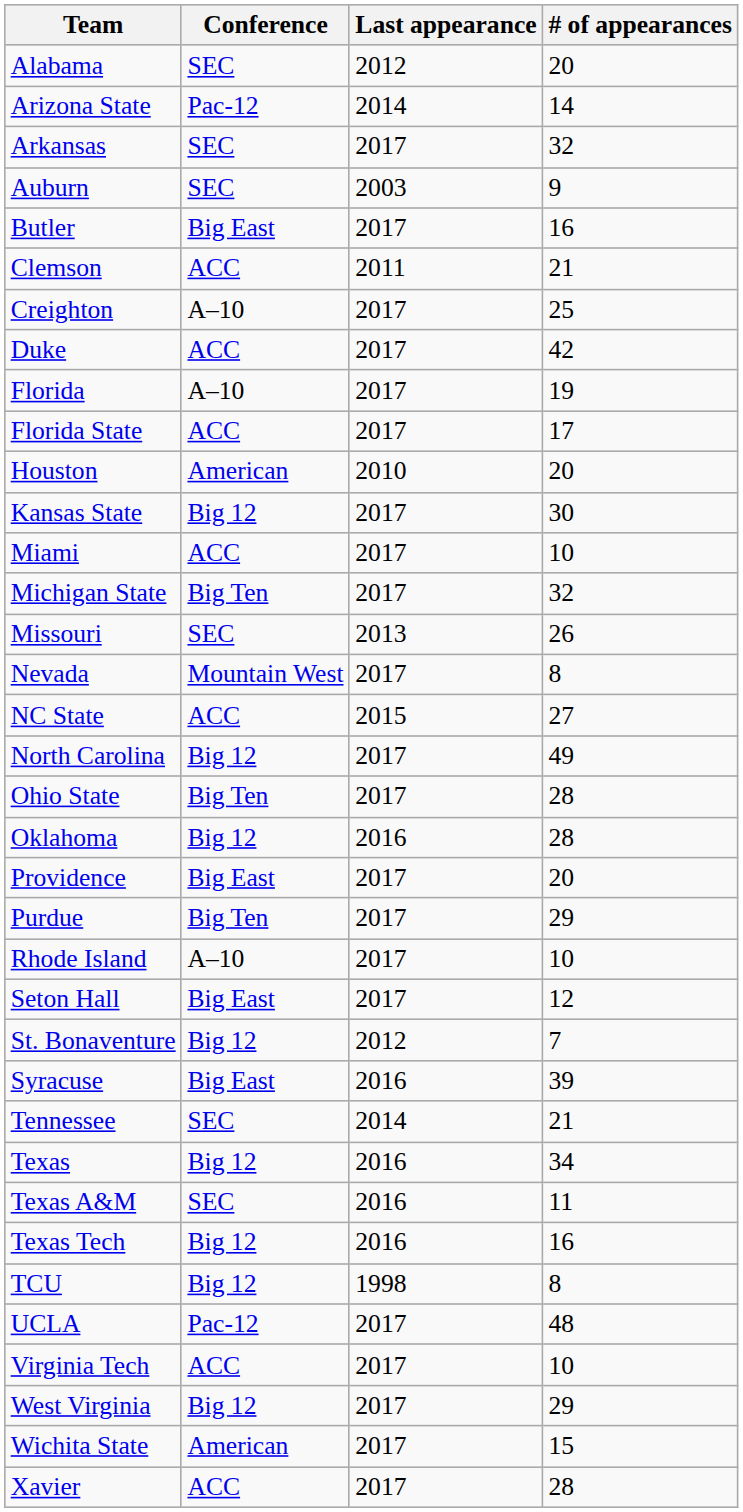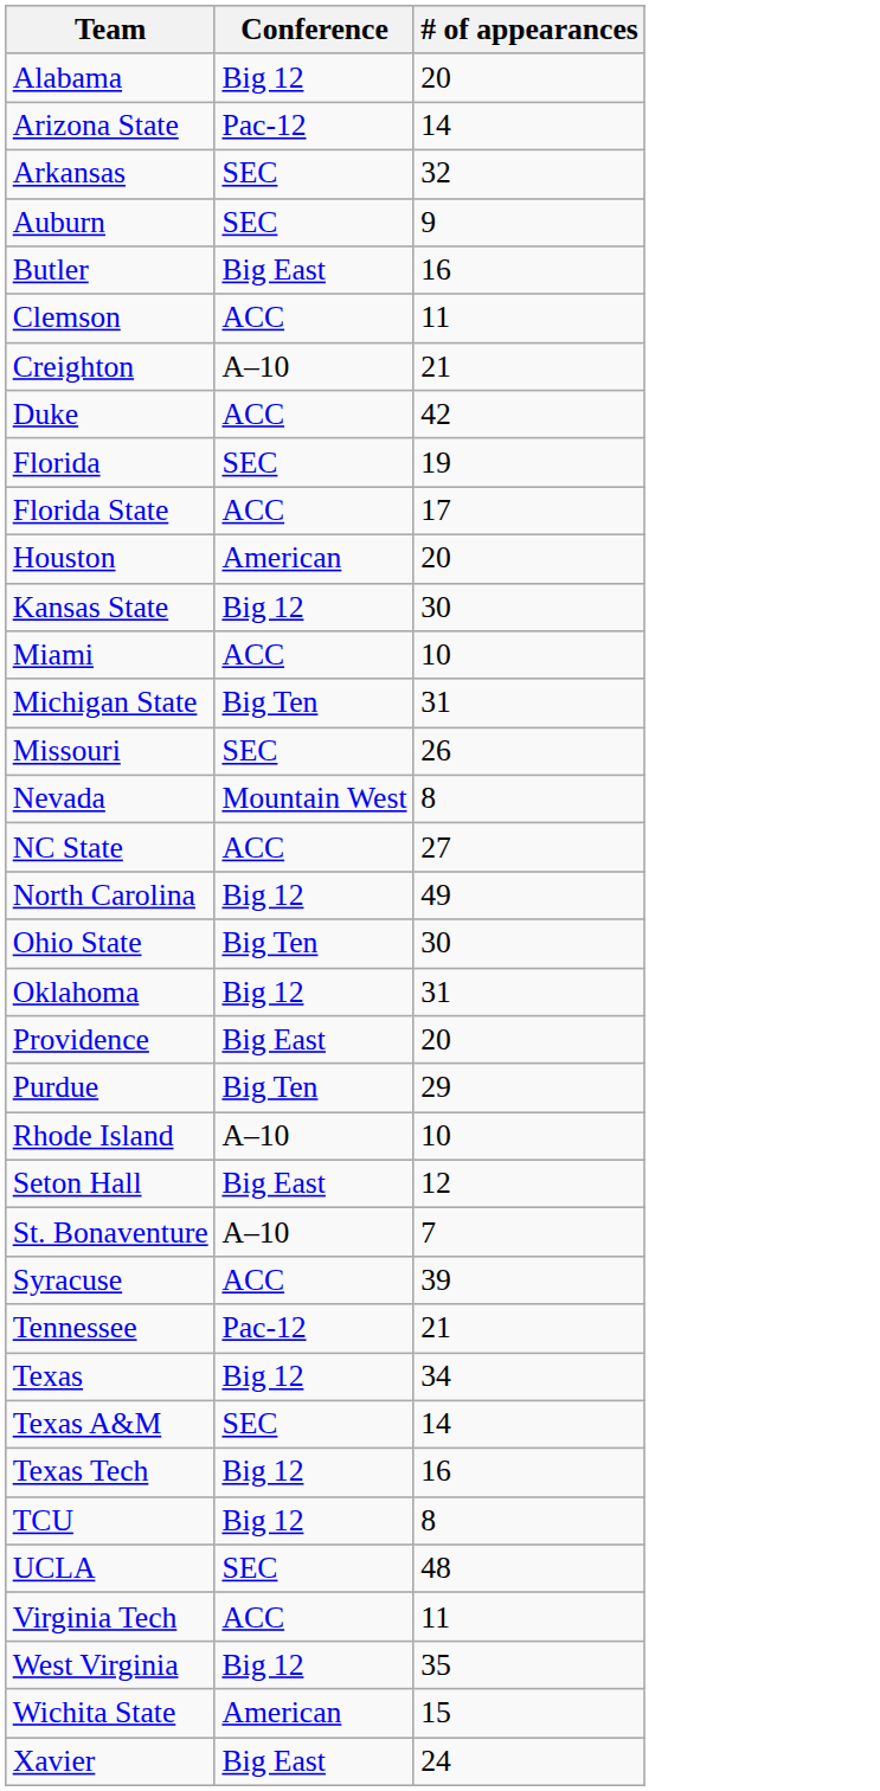 <table class="wikitable sortable">
 <tr>
 <th>Team</th>
 <th>Conference</th>
-<th>Last appearance</th>
 <th># of appearances</th>
 </tr>
 <tr>
 <td><a href='#'>Alabama</a></td>
-<td align="left"><a href='#'>SEC</a></td>
-<td>2012</td>
+<td align="left"><a href='#'>Big 12</a></td>
 <td>20</td>
 </tr>
 <tr>
 <td><a href='#'>Arizona State</a></td>
 <td align="left"><a href='#'>Pac-12</a></td>
-<td>2014</td>
 <td>14</td>
 </tr>
 <tr>
 <td><a href='#'>Arkansas</a></td>
 <td align="left"><a href='#'>SEC</a></td>
-<td>2017</td>
 <td>32</td>
 </tr>
 <tr>
 <td><a href='#'>Auburn</a></td>
 <td align="left"><a href='#'>SEC</a></td>
-<td>2003</td>
 <td>9</td>
 </tr>
 <tr>
 <td><a href='#'>Butler</a></td>
 <td align="left"><a href='#'>Big East</a></td>
-<td>2017</td>
 <td>16</td>
 </tr>
 <tr>
 <td><a href='#'>Clemson</a></td>
 <td align="left"><a href='#'>ACC</a></td>
-<td>2011</td>
-<td>21</td>
+<td>11</td>
 </tr>
 <tr>
 <td><a href='#'>Creighton</a></td>
 <td>A–10</td>
-<td>2017</td>
-<td>25</td>
+<td>21</td>
 </tr>
 <tr>
 <td><a href='#'>Duke</a></td>
 <td align="left"><a href='#'>ACC</a></td>
-<td>2017</td>
 <td>42</td>
 </tr>
 <tr>
 <td><a href='#'>Florida</a></td>
-<td>A–10</td>
-<td>2017</td>
+<td align="left"><a href='#'>SEC</a></td>
 <td>19</td>
 </tr>
 <tr>
 <td><a href='#'>Florida State</a></td>
 <td align="left"><a href='#'>ACC</a></td>
-<td>2017</td>
 <td>17</td>
 </tr>
 <tr>
 <td><a href='#'>Houston</a></td>
 <td align="left"><a href='#'>American</a></td>
-<td>2010</td>
 <td>20</td>
 </tr>
 <tr>
 <td><a href='#'>Kansas State</a></td>
 <td align="left"><a href='#'>Big 12</a></td>
-<td>2017</td>
 <td>30</td>
 </tr>
 <tr>
 <td><a href='#'>Miami</a></td>
 <td align="left"><a href='#'>ACC</a></td>
-<td>2017</td>
 <td>10</td>
 </tr>
 <tr>
 <td><a href='#'>Michigan State</a></td>
 <td align="left"><a href='#'>Big Ten</a></td>
-<td>2017</td>
-<td>32</td>
+<td>31</td>
 </tr>
 <tr>
 <td><a href='#'>Missouri</a></td>
 <td align="left"><a href='#'>SEC</a></td>
-<td>2013</td>
 <td>26</td>
 </tr>
 <tr>
 <td><a href='#'>Nevada</a></td>
 <td align="left"><a href='#'>Mountain West</a></td>
-<td>2017</td>
 <td>8</td>
 </tr>
 <tr>
 <td><a href='#'>NC State</a></td>
 <td align="left"><a href='#'>ACC</a></td>
-<td>2015</td>
 <td>27</td>
 </tr>
 <tr>
 <td><a href='#'>North Carolina</a></td>
 <td align="left"><a href='#'>Big 12</a></td>
-<td>2017</td>
 <td>49</td>
 </tr>
 <tr>
 <td><a href='#'>Ohio State</a></td>
 <td align="left"><a href='#'>Big Ten</a></td>
-<td>2017</td>
-<td>28</td>
+<td>30</td>
 </tr>
 <tr>
 <td><a href='#'>Oklahoma</a></td>
 <td align="left"><a href='#'>Big 12</a></td>
-<td>2016</td>
-<td>28</td>
+<td>31</td>
 </tr>
 <tr>
 <td><a href='#'>Providence</a></td>
 <td align="left"><a href='#'>Big East</a></td>
-<td>2017</td>
 <td>20</td>
 </tr>
 <tr>
 <td><a href='#'>Purdue</a></td>
 <td align="left"><a href='#'>Big Ten</a></td>
-<td>2017</td>
 <td>29</td>
 </tr>
 <tr>
 <td><a href='#'>Rhode Island</a></td>
 <td>A–10</td>
-<td>2017</td>
 <td>10</td>
 </tr>
 <tr>
 <td><a href='#'>Seton Hall</a></td>
 <td align="left"><a href='#'>Big East</a></td>
-<td>2017</td>
 <td>12</td>
 </tr>
 <tr>
 <td><a href='#'>St. Bonaventure</a></td>
-<td align="left"><a href='#'>Big 12</a></td>
-<td>2012</td>
+<td>A–10</td>
 <td>7</td>
 </tr>
 <tr>
 <td><a href='#'>Syracuse</a></td>
-<td align="left"><a href='#'>Big East</a></td>
-<td>2016</td>
+<td align="left"><a href='#'>ACC</a></td>
 <td>39</td>
 </tr>
 <tr>
 <td><a href='#'>Tennessee</a></td>
-<td align="left"><a href='#'>SEC</a></td>
-<td>2014</td>
+<td align="left"><a href='#'>Pac-12</a></td>
 <td>21</td>
 </tr>
 <tr>
 <td><a href='#'>Texas</a></td>
 <td align="left"><a href='#'>Big 12</a></td>
-<td>2016</td>
 <td>34</td>
 </tr>
 <tr>
 <td><a href='#'>Texas A&M</a></td>
 <td align="left"><a href='#'>SEC</a></td>
-<td>2016</td>
-<td>11</td>
+<td>14</td>
 </tr>
 <tr>
 <td><a href='#'>Texas Tech</a></td>
 <td align="left"><a href='#'>Big 12</a></td>
-<td>2016</td>
 <td>16</td>
 </tr>
 <tr>
 <td><a href='#'>TCU</a></td>
 <td align="left"><a href='#'>Big 12</a></td>
-<td>1998</td>
 <td>8</td>
 </tr>
 <tr>
 <td><a href='#'>UCLA</a></td>
-<td align="left"><a href='#'>Pac-12</a></td>
-<td>2017</td>
+<td align="left"><a href='#'>SEC</a></td>
 <td>48</td>
 </tr>
 <tr>
 <td><a href='#'>Virginia Tech</a></td>
 <td align="left"><a href='#'>ACC</a></td>
-<td>2017</td>
-<td>10</td>
+<td>11</td>
 </tr>
 <tr>
 <td><a href='#'>West Virginia</a></td>
 <td align="left"><a href='#'>Big 12</a></td>
-<td>2017</td>
-<td>29</td>
+<td>35</td>
 </tr>
 <tr>
 <td><a href='#'>Wichita State</a></td>
 <td align="left"><a href='#'>American</a></td>
-<td>2017</td>
 <td>15</td>
 </tr>
 <tr>
 <td><a href='#'>Xavier</a></td>
-<td align="left"><a href='#'>ACC</a></td>
-<td>2017</td>
-<td>28</td>
+<td align="left"><a href='#'>Big East</a></td>
+<td>24</td>
 </tr>
 </table>
